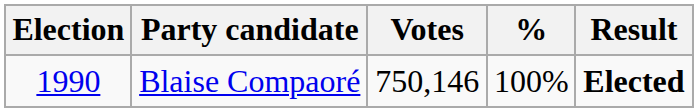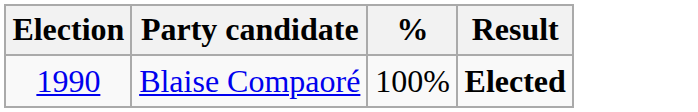 <table class=wikitable style=text-align:center>
 <tr>
 <th>Election</th>
 <th>Party candidate</th>
-<th>Votes</th>
 <th>%</th>
 <th>Result</th>
 </tr>
 <tr>
 <td><a href='#'>1990</a></td>
 <td><a href='#'>Blaise Compaoré</a></td>
-<td>750,146</td>
 <td>100%</td>
 <td><strong>Elected</strong> </td>
 </tr>
 </table>
